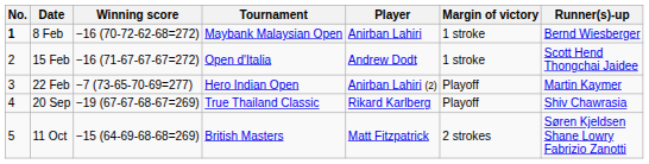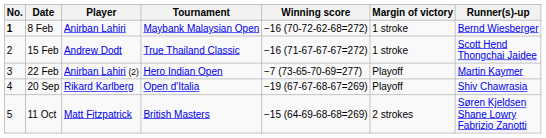 <table class="wikitable" style="font-size:95%;">
 <tr>
 <th>No.</th>
 <th>Date</th>
+<th>Player</th>
+<th>Tournament</th>
 <th>Winning score</th>
-<th>Tournament</th>
-<th>Player</th>
 <th>Margin of victory</th>
 <th>Runner(s)-up</th>
 </tr>
 <tr>
 <td><strong>1</strong></td>
 <td>8 Feb</td>
+<td> <a href='#'>Anirban Lahiri</a></td>
+<td><a href='#'>Maybank Malaysian Open</a></td>
 <td>−16 (70-72-62-68=272)</td>
-<td><a href='#'>Maybank Malaysian Open</a></td>
-<td> <a href='#'>Anirban Lahiri</a></td>
 <td>1 stroke</td>
 <td> <a href='#'>Bernd Wiesberger</a></td>
 </tr>
 <tr>
 <td>2</td>
 <td>15 Feb</td>
+<td> <a href='#'>Andrew Dodt</a></td>
+<td><a href='#'>True Thailand Classic</a></td>
 <td>−16 (71-67-67-67=272)</td>
-<td><a href='#'>Open d'Italia</a></td>
-<td> <a href='#'>Andrew Dodt</a></td>
 <td>1 stroke</td>
 <td> <a href='#'>Scott Hend</a><br> <a href='#'>Thongchai Jaidee</a></td>
 </tr>
 <tr>
 <td>3</td>
 <td>22 Feb</td>
+<td> <a href='#'>Anirban Lahiri</a> <small>(2)</small></td>
+<td><a href='#'>Hero Indian Open</a></td>
 <td>−7 (73-65-70-69=277)</td>
-<td><a href='#'>Hero Indian Open</a></td>
-<td> <a href='#'>Anirban Lahiri</a> <small>(2)</small></td>
 <td>Playoff</td>
 <td> <a href='#'>Martin Kaymer</a></td>
 </tr>
 <tr>
 <td>4</td>
 <td>20 Sep</td>
+<td> <a href='#'>Rikard Karlberg</a></td>
+<td><a href='#'>Open d'Italia</a></td>
 <td>−19 (67-67-68-67=269)</td>
-<td><a href='#'>True Thailand Classic</a></td>
-<td> <a href='#'>Rikard Karlberg</a></td>
 <td>Playoff</td>
 <td> <a href='#'>Shiv Chawrasia</a></td>
 </tr>
 <tr>
 <td>5</td>
 <td>11 Oct</td>
+<td> <a href='#'>Matt Fitzpatrick</a></td>
+<td><a href='#'>British Masters</a></td>
 <td>−15 (64-69-68-68=269)</td>
-<td><a href='#'>British Masters</a></td>
-<td> <a href='#'>Matt Fitzpatrick</a></td>
 <td>2 strokes</td>
 <td> <a href='#'>Søren Kjeldsen</a><br> <a href='#'>Shane Lowry</a><br> <a href='#'>Fabrizio Zanotti</a></td>
 </tr>
 </table>
